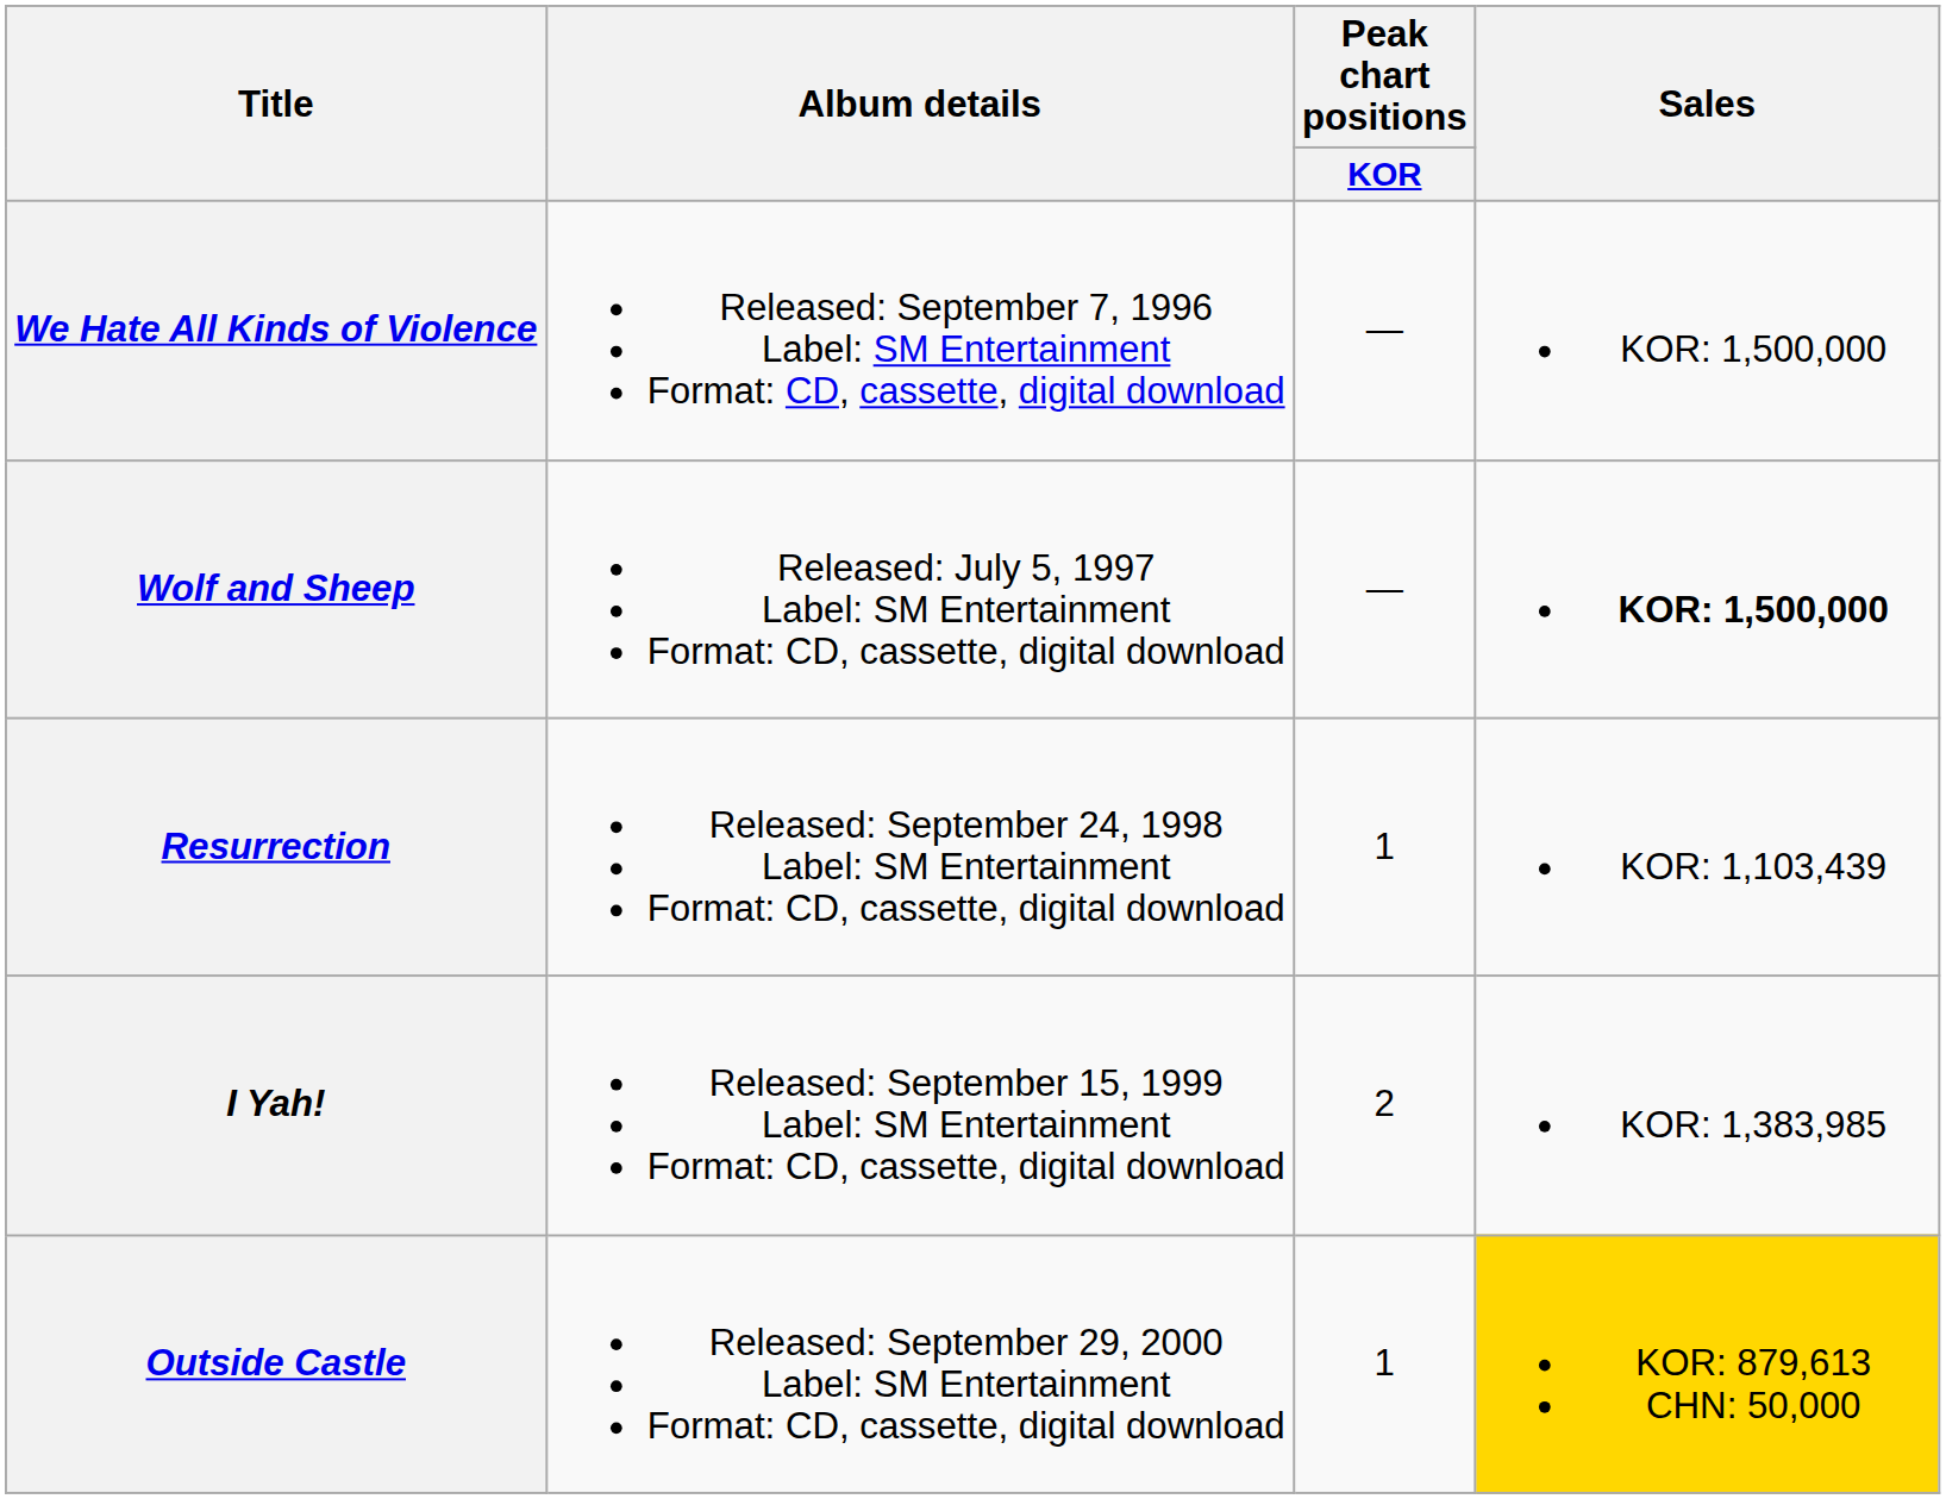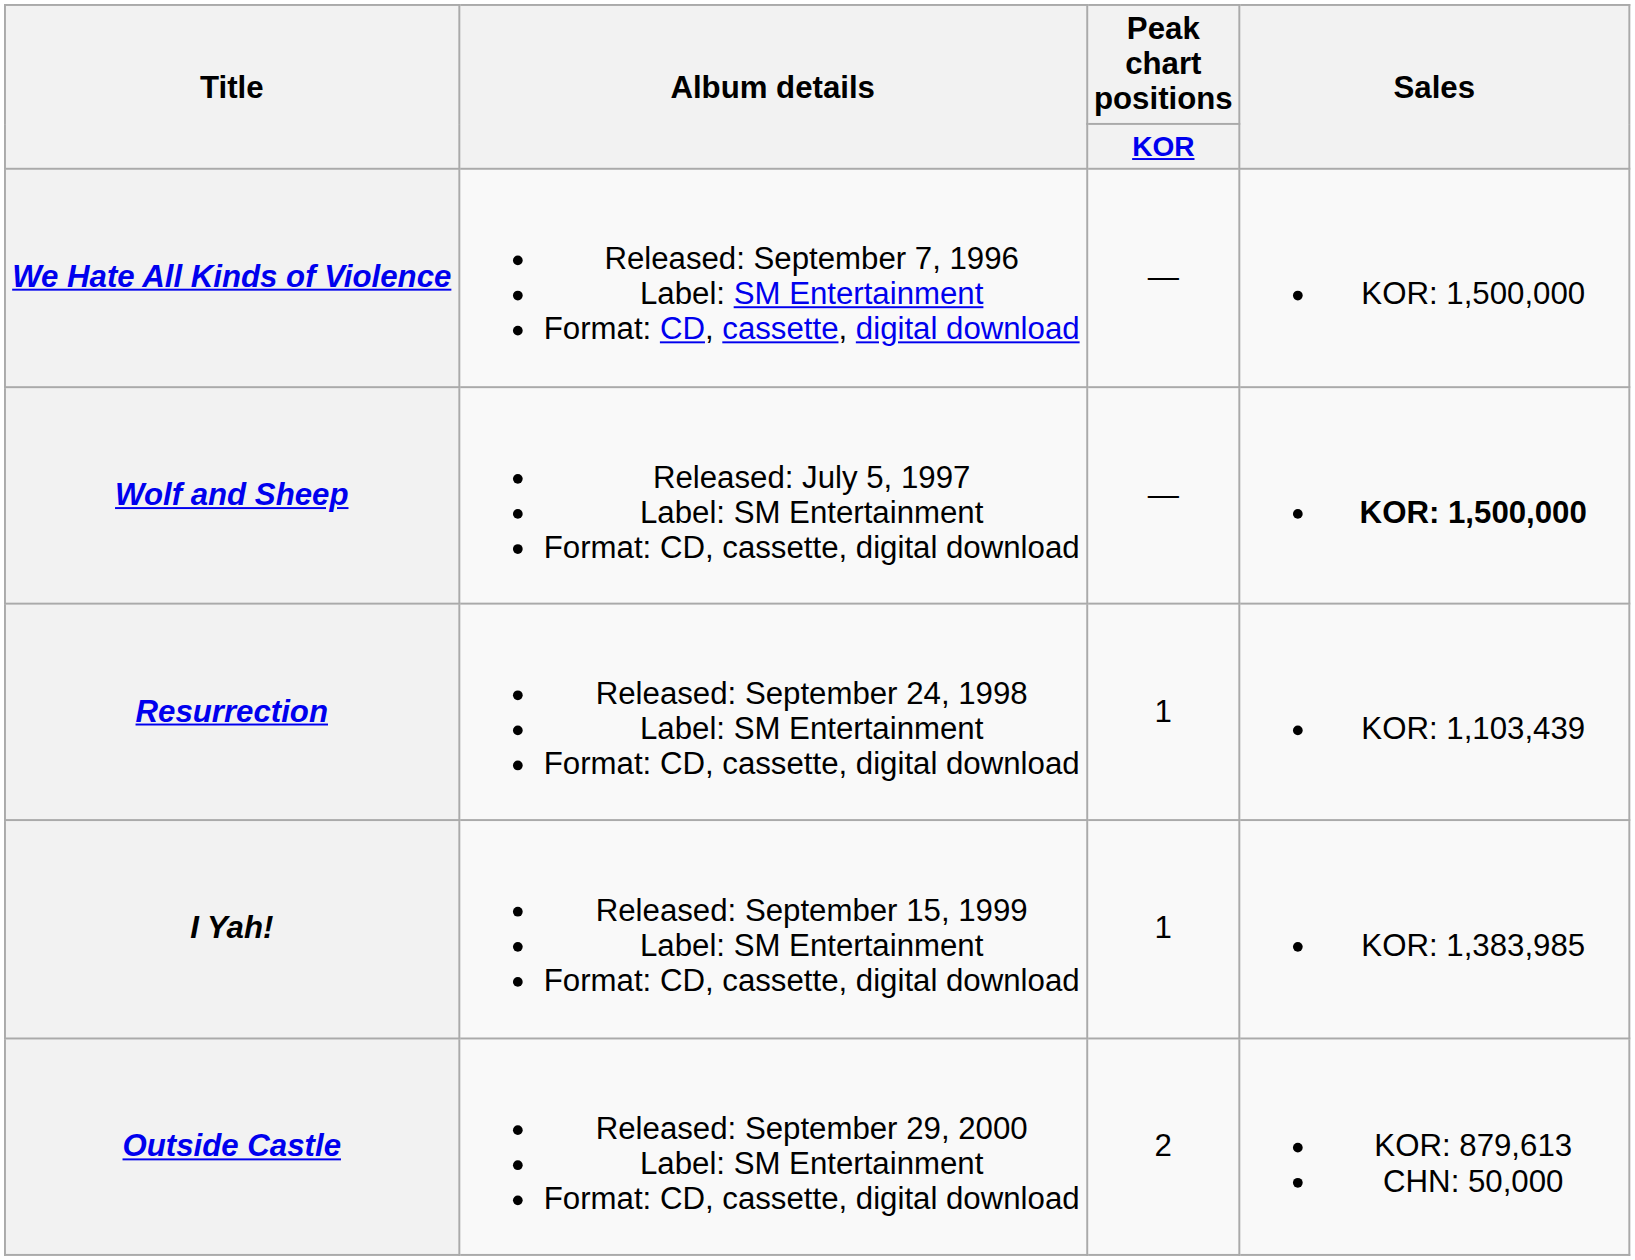 <table class="wikitable plainrowheaders" style="text-align:center;">
 <tr>
 <th scope="col" rowspan="2">Title</th>
 <th scope="col" rowspan="2">Album details</th>
 <th scope="col">Peak<br>chart<br>positions</th>
 <th scope="col" rowspan="2" style="width:12em;">Sales</th>
 </tr>
 <tr>
 <th scope="col" style="width:3em;font-size:90%;"><a href='#'>KOR</a><br></th>
 </tr>
 <tr>
 <th scope="row"><em><a href='#'>We Hate All Kinds of Violence</a></em></th>
 <td><br><ul><li>Released: September 7, 1996</li><li>Label: <a href='#'>SM Entertainment</a></li><li>Format: <a href='#'>CD</a>, <a href='#'>cassette</a>, <a href='#'>digital download</a></li></ul></td>
 <td>—</td>
 <td><br><ul><li>KOR: 1,500,000</li></ul></td>
 </tr>
 <tr>
 <th scope="row"><em><a href='#'>Wolf and Sheep</a></em></th>
 <td><br><ul><li>Released: July 5, 1997</li><li>Label: SM Entertainment</li><li>Format: CD, cassette, digital download</li></ul></td>
 <td>—</td>
 <td><strong><br><ul><li>KOR: 1,500,000</li></ul></strong></td>
 </tr>
 <tr>
 <th scope="row"><em><a href='#'>Resurrection</a></em></th>
 <td><br><ul><li>Released: September 24, 1998</li><li>Label: SM Entertainment</li><li>Format: CD, cassette, digital download</li></ul></td>
 <td>1</td>
 <td><br><ul><li>KOR: 1,103,439</li></ul></td>
 </tr>
 <tr>
 <th scope="row"><em>I Yah!</em></th>
 <td><br><ul><li>Released: September 15, 1999</li><li>Label: SM Entertainment</li><li>Format: CD, cassette, digital download</li></ul></td>
-<td>2</td>
+<td>1</td>
 <td><br><ul><li>KOR: 1,383,985</li></ul></td>
 </tr>
 <tr>
 <th scope="row"><em><a href='#'>Outside Castle</a></em></th>
 <td><br><ul><li>Released: September 29, 2000</li><li>Label: SM Entertainment</li><li>Format: CD, cassette, digital download</li></ul></td>
-<td>1</td>
-<td style="background: gold;"><br><ul><li>KOR: 879,613</li><li>CHN: 50,000</li></ul></td>
+<td>2</td>
+<td><br><ul><li>KOR: 879,613</li><li>CHN: 50,000</li></ul></td>
 </tr>
 </table>
